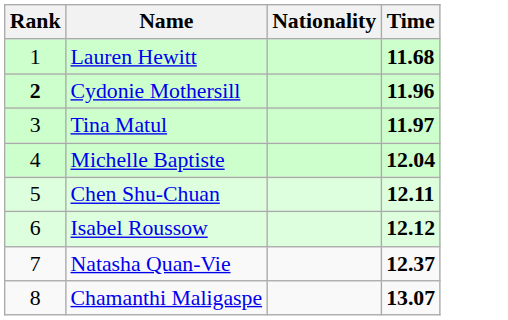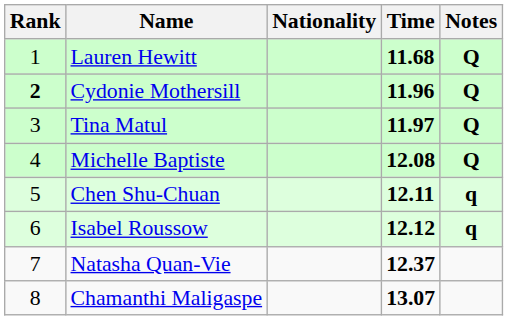 <table class="wikitable sortable" style="text-align:center">
 <tr>
 <th>Rank</th>
 <th>Name</th>
 <th>Nationality</th>
 <th>Time</th>
+<th>Notes</th>
 </tr>
 <tr bgcolor=ccffcc>
 <td>1</td>
 <td align=left><a href='#'>Lauren Hewitt</a></td>
 <td align=left></td>
 <td><strong>11.68</strong></td>
+<td><strong>Q</strong></td>
 </tr>
 <tr bgcolor=ccffcc>
 <td><strong>2</strong></td>
 <td align=left><a href='#'>Cydonie Mothersill</a></td>
 <td align=left></td>
 <td><strong>11.96</strong></td>
+<td><strong>Q</strong></td>
 </tr>
 <tr bgcolor=ccffcc>
 <td>3</td>
 <td align=left><a href='#'>Tina Matul</a></td>
 <td align=left></td>
 <td><strong>11.97</strong></td>
+<td><strong>Q</strong></td>
 </tr>
 <tr bgcolor=ccffcc>
 <td>4</td>
 <td align=left><a href='#'>Michelle Baptiste</a></td>
 <td align=left></td>
-<td><strong>12.04</strong></td>
+<td><strong>12.08</strong></td>
+<td><strong>Q</strong></td>
 </tr>
 <tr bgcolor=ddffdd>
 <td>5</td>
 <td align=left><a href='#'>Chen Shu-Chuan</a></td>
 <td align=left></td>
 <td><strong>12.11</strong></td>
+<td><strong>q</strong></td>
 </tr>
 <tr bgcolor=ddffdd>
 <td>6</td>
 <td align=left><a href='#'>Isabel Roussow</a></td>
 <td align=left></td>
 <td><strong>12.12</strong></td>
+<td><strong>q</strong></td>
 </tr>
 <tr>
 <td>7</td>
 <td align=left><a href='#'>Natasha Quan-Vie</a></td>
 <td align=left></td>
 <td><strong>12.37</strong></td>
+<td></td>
 </tr>
 <tr>
 <td>8</td>
 <td align=left><a href='#'>Chamanthi Maligaspe</a></td>
 <td align=left></td>
 <td><strong>13.07</strong></td>
+<td></td>
 </tr>
 </table>
